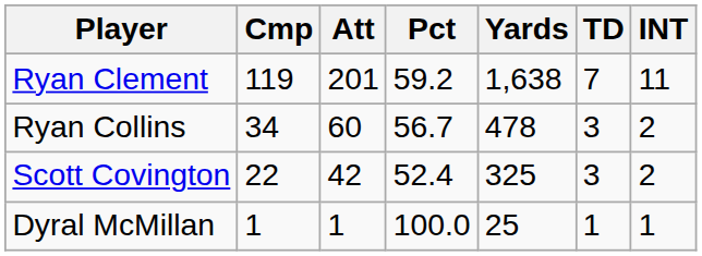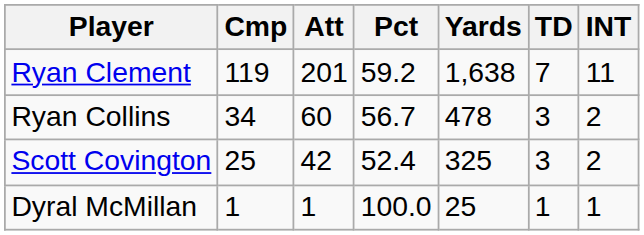 <table class="wikitable">
 <tr>
 <th>Player</th>
 <th>Cmp</th>
 <th>Att</th>
 <th>Pct</th>
 <th>Yards</th>
 <th>TD</th>
 <th>INT</th>
 </tr>
 <tr>
 <td><a href='#'>Ryan Clement</a></td>
 <td>119</td>
 <td>201</td>
 <td>59.2</td>
 <td>1,638</td>
 <td>7</td>
 <td>11</td>
 </tr>
 <tr>
 <td>Ryan Collins</td>
 <td>34</td>
 <td>60</td>
 <td>56.7</td>
 <td>478</td>
 <td>3</td>
 <td>2</td>
 </tr>
 <tr>
 <td><a href='#'>Scott Covington</a></td>
-<td>22</td>
+<td>25</td>
 <td>42</td>
 <td>52.4</td>
 <td>325</td>
 <td>3</td>
 <td>2</td>
 </tr>
 <tr>
 <td>Dyral McMillan</td>
 <td>1</td>
 <td>1</td>
 <td>100.0</td>
 <td>25</td>
 <td>1</td>
 <td>1</td>
 </tr>
 </table>
